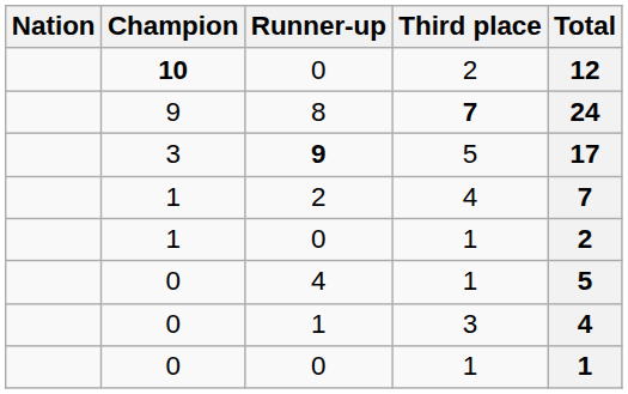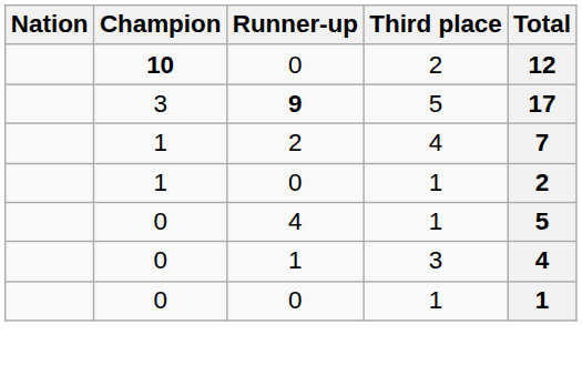 <table class="wikitable">
 <tr>
 <th>Nation</th>
 <th>Champion</th>
 <th>Runner-up</th>
 <th>Third place</th>
 <th>Total</th>
 </tr>
 <tr>
 <td></td>
 <td align=center><strong>10</strong></td>
 <td align=center>0</td>
 <td align=center>2</td>
 <th>12</th>
-</tr>
-<tr>
-<td></td>
-<td align=center>9</td>
-<td align=center>8</td>
-<td align=center><strong>7</strong></td>
-<th>24</th>
 </tr>
 <tr>
 <td></td>
 <td align=center>3</td>
 <td align=center><strong>9</strong></td>
 <td align=center>5</td>
 <th>17</th>
 </tr>
 <tr>
 <td></td>
 <td align=center>1</td>
 <td align=center>2</td>
 <td align=center>4</td>
 <th>7</th>
 </tr>
 <tr>
 <td></td>
 <td align=center>1</td>
 <td align=center>0</td>
 <td align=center>1</td>
 <th>2</th>
 </tr>
 <tr>
 <td></td>
 <td align=center>0</td>
 <td align=center>4</td>
 <td align=center>1</td>
 <th>5</th>
 </tr>
 <tr>
 <td></td>
 <td align=center>0</td>
 <td align=center>1</td>
 <td align=center>3</td>
 <th>4</th>
 </tr>
 <tr>
 <td></td>
 <td align=center>0</td>
 <td align=center>0</td>
 <td align=center>1</td>
 <th>1</th>
 </tr>
 </table>
